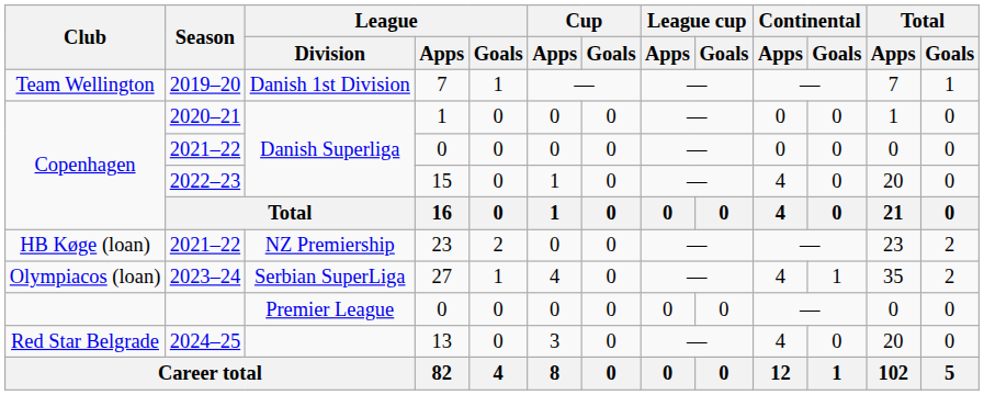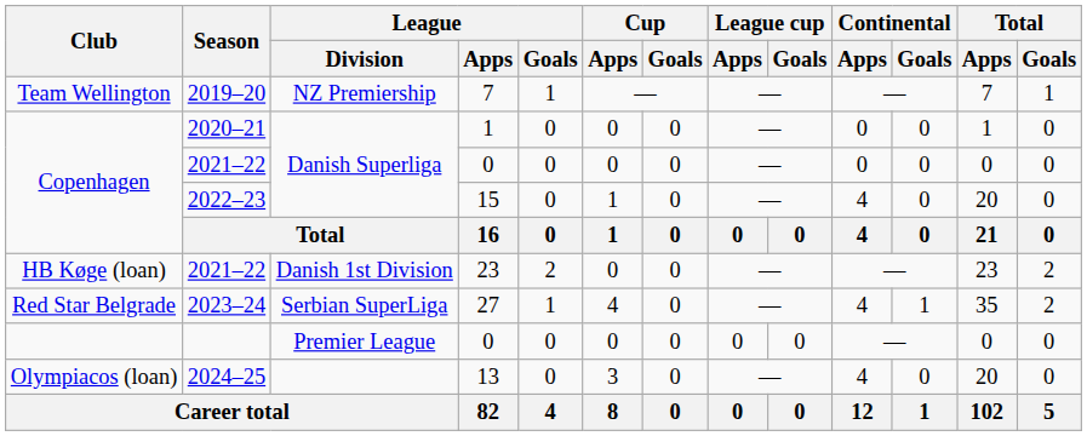 <table class="wikitable" style="text-align:center">
 <tr>
 <th rowspan="2">Club</th>
 <th rowspan="2">Season</th>
 <th colspan="3">League</th>
 <th colspan="2">Cup</th>
 <th colspan="2">League cup</th>
 <th colspan="2">Continental</th>
 <th colspan="2">Total</th>
 </tr>
 <tr>
 <th>Division</th>
 <th>Apps</th>
 <th>Goals</th>
 <th>Apps</th>
 <th>Goals</th>
 <th>Apps</th>
 <th>Goals</th>
 <th>Apps</th>
 <th>Goals</th>
 <th>Apps</th>
 <th>Goals</th>
 </tr>
 <tr>
 <td><a href='#'>Team Wellington</a></td>
 <td><a href='#'>2019–20</a></td>
-<td><a href='#'>Danish 1st Division</a></td>
+<td><a href='#'>NZ Premiership</a></td>
 <td>7</td>
 <td>1</td>
 <td colspan="2">—</td>
 <td colspan="2">—</td>
 <td colspan="2">—</td>
 <td>7</td>
 <td>1</td>
 </tr>
 <tr>
 <td rowspan="4"><a href='#'>Copenhagen</a></td>
 <td><a href='#'>2020–21</a></td>
 <td rowspan="3"><a href='#'>Danish Superliga</a></td>
 <td>1</td>
 <td>0</td>
 <td>0</td>
 <td>0</td>
 <td colspan="2">—</td>
 <td>0</td>
 <td>0</td>
 <td>1</td>
 <td>0</td>
 </tr>
 <tr>
 <td><a href='#'>2021–22</a></td>
 <td>0</td>
 <td>0</td>
 <td>0</td>
 <td>0</td>
 <td colspan="2">—</td>
 <td>0</td>
 <td>0</td>
 <td>0</td>
 <td>0</td>
 </tr>
 <tr>
 <td><a href='#'>2022–23</a></td>
 <td>15</td>
 <td>0</td>
 <td>1</td>
 <td>0</td>
 <td colspan="2">—</td>
 <td>4</td>
 <td>0</td>
 <td>20</td>
 <td>0</td>
 </tr>
 <tr>
 <th colspan="2">Total</th>
 <th>16</th>
 <th>0</th>
 <th>1</th>
 <th>0</th>
 <th>0</th>
 <th>0</th>
 <th>4</th>
 <th>0</th>
 <th>21</th>
 <th>0</th>
 </tr>
 <tr>
 <td><a href='#'>HB Køge</a> (loan)</td>
 <td><a href='#'>2021–22</a></td>
-<td><a href='#'>NZ Premiership</a></td>
+<td><a href='#'>Danish 1st Division</a></td>
 <td>23</td>
 <td>2</td>
 <td>0</td>
 <td>0</td>
 <td colspan="2">—</td>
 <td colspan="2">—</td>
 <td>23</td>
 <td>2</td>
 </tr>
 <tr>
-<td><a href='#'>Olympiacos</a> (loan)</td>
+<td><a href='#'>Red Star Belgrade</a></td>
 <td><a href='#'>2023–24</a></td>
 <td><a href='#'>Serbian SuperLiga</a></td>
 <td>27</td>
 <td>1</td>
 <td>4</td>
 <td>0</td>
 <td colspan="2">—</td>
 <td>4</td>
 <td>1</td>
 <td>35</td>
 <td>2</td>
 </tr>
 <tr>
 <td></td>
 <td></td>
 <td><a href='#'>Premier League</a></td>
 <td>0</td>
 <td>0</td>
 <td>0</td>
 <td>0</td>
 <td>0</td>
 <td>0</td>
 <td colspan="2">—</td>
 <td>0</td>
 <td>0</td>
 </tr>
 <tr>
-<td><a href='#'>Red Star Belgrade</a></td>
+<td><a href='#'>Olympiacos</a> (loan)</td>
 <td><a href='#'>2024–25</a></td>
 <td></td>
 <td>13</td>
 <td>0</td>
 <td>3</td>
 <td>0</td>
 <td colspan="2">—</td>
 <td>4</td>
 <td>0</td>
 <td>20</td>
 <td>0</td>
 </tr>
 <tr>
 <th colspan="3">Career total</th>
 <th>82</th>
 <th>4</th>
 <th>8</th>
 <th>0</th>
 <th>0</th>
 <th>0</th>
 <th>12</th>
 <th>1</th>
 <th>102</th>
 <th>5</th>
 </tr>
 </table>
